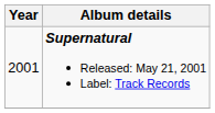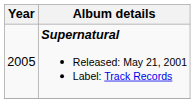 <table class="wikitable" style="text-align:center;">
 <tr>
 <th>Year</th>
 <th>Album details</th>
 </tr>
 <tr>
-<td>2001</td>
+<td>2005</td>
 <td align="left"><strong><em>Supernatural</em></strong><br><ul><li><small>Released: May 21, 2001</small></li><li><small>Label: <a href='#'>Track Records</a></small></li></ul></td>
 </tr>
 <tr>
 </tr>
 </table>
